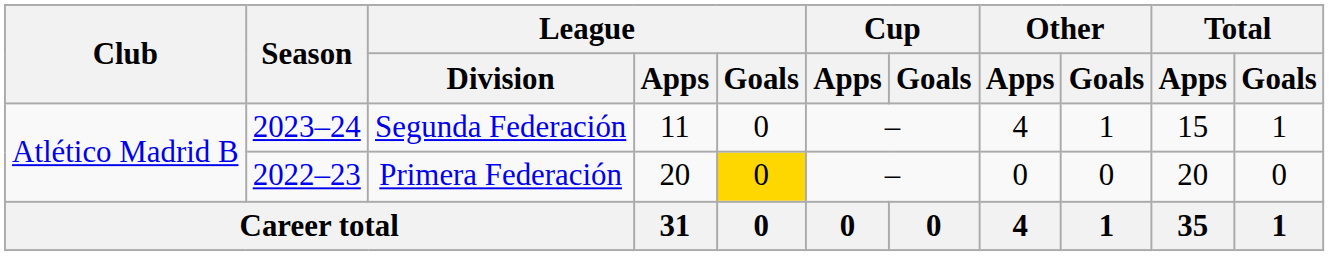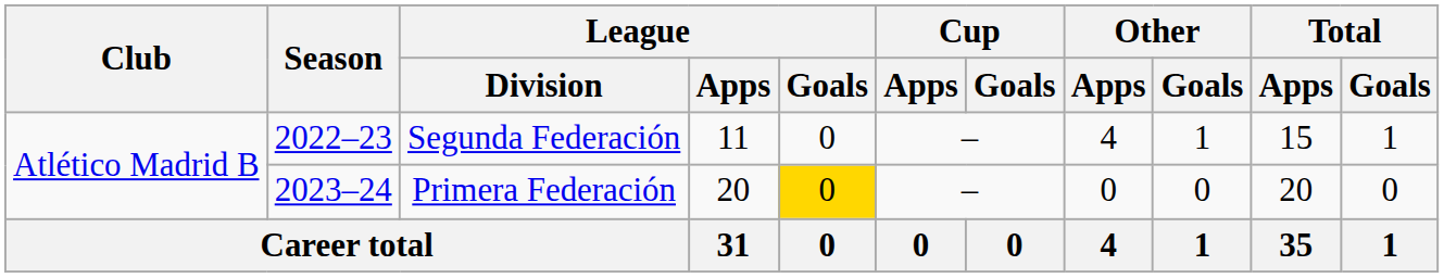 <table class="wikitable" style="text-align:center">
 <tr>
 <th rowspan=2>Club</th>
 <th rowspan=2>Season</th>
 <th colspan=3>League</th>
 <th colspan=2>Cup</th>
 <th colspan=2>Other</th>
 <th colspan=2>Total</th>
 </tr>
 <tr>
 <th>Division</th>
 <th>Apps</th>
 <th>Goals</th>
 <th>Apps</th>
 <th>Goals</th>
 <th>Apps</th>
 <th>Goals</th>
 <th>Apps</th>
 <th>Goals</th>
 </tr>
 <tr>
 <td rowspan="2"><a href='#'>Atlético Madrid B</a></td>
-<td><a href='#'>2023–24</a></td>
+<td><a href='#'>2022–23</a></td>
 <td><a href='#'>Segunda Federación</a></td>
 <td>11</td>
 <td>0</td>
 <td colspan="2">–</td>
 <td>4</td>
 <td>1</td>
 <td>15</td>
 <td>1</td>
 </tr>
 <tr>
-<td><a href='#'>2022–23</a></td>
+<td><a href='#'>2023–24</a></td>
 <td><a href='#'>Primera Federación</a></td>
 <td>20</td>
 <td style="background: gold;">0</td>
 <td colspan="2">–</td>
 <td>0</td>
 <td>0</td>
 <td>20</td>
 <td>0</td>
 </tr>
 <tr>
 <th colspan=3>Career total</th>
 <th>31</th>
 <th>0</th>
 <th>0</th>
 <th>0</th>
 <th>4</th>
 <th>1</th>
 <th>35</th>
 <th>1</th>
 </tr>
 </table>
